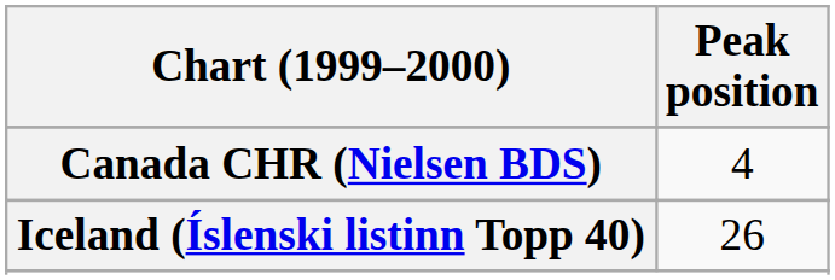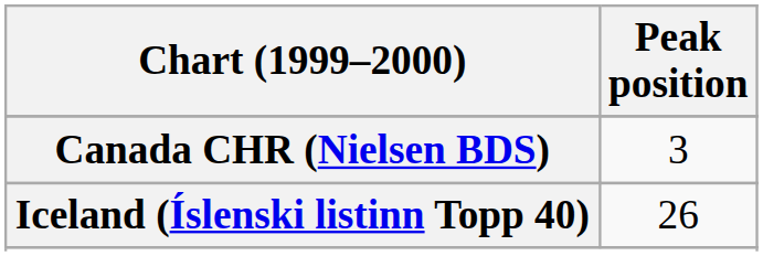 <table class="wikitable sortable plainrowheaders" style="text-align:center">
 <tr>
 <th scope="col">Chart (1999–2000)</th>
 <th scope="col">Peak<br>position</th>
 </tr>
 <tr>
 </tr>
 <tr>
 </tr>
 <tr>
 </tr>
 <tr>
 </tr>
 <tr>
 <th scope="row">Canada CHR (<a href='#'>Nielsen BDS</a>)</th>
-<td style="text-align:center">4</td>
+<td style="text-align:center">3</td>
 </tr>
 <tr>
 </tr>
 <tr>
 <th scope="row">Iceland (<a href='#'>Íslenski listinn</a> Topp 40)</th>
 <td>26</td>
 </tr>
 <tr>
 </tr>
 <tr>
 </tr>
 <tr>
 </tr>
 <tr>
 </tr>
 <tr>
 </tr>
 <tr>
 </tr>
 <tr>
 </tr>
 <tr>
 </tr>
 </table>
